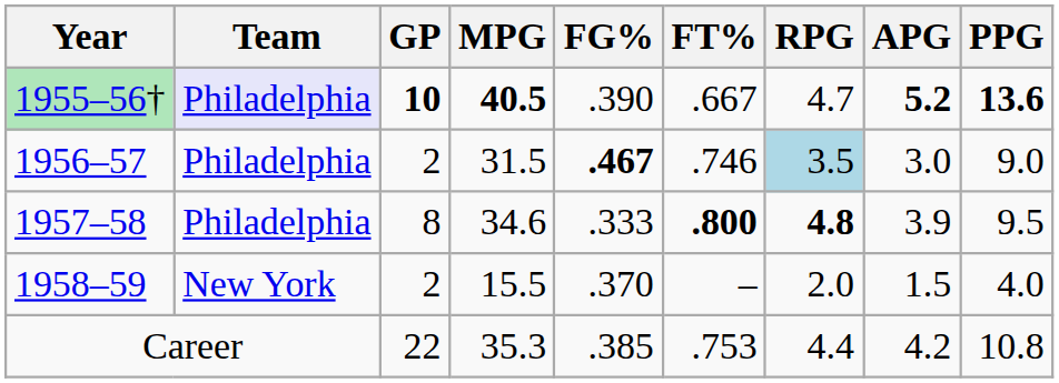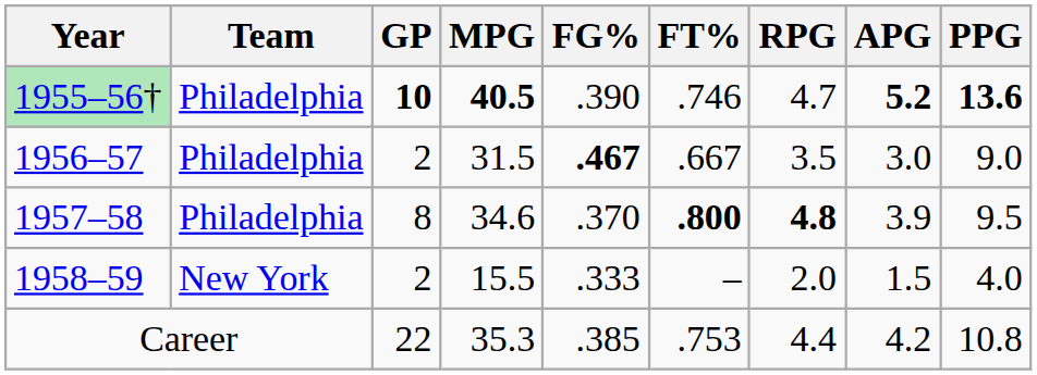 <table class="wikitable sortable" style="font-size:95%; text-align:right;">
 <tr>
 <th>Year</th>
 <th>Team</th>
 <th>GP</th>
 <th>MPG</th>
 <th>FG%</th>
 <th>FT%</th>
 <th>RPG</th>
 <th>APG</th>
 <th>PPG</th>
 </tr>
 <tr>
 <td style="text-align:left;background:#afe6ba;"><a href='#'>1955–56</a>†</td>
-<td style="background: lavender; text-align:left;"><a href='#'>Philadelphia</a></td>
+<td style="text-align:left;"><a href='#'>Philadelphia</a></td>
 <td><strong>10</strong></td>
 <td><strong>40.5</strong></td>
 <td>.390</td>
-<td>.667</td>
+<td>.746</td>
 <td>4.7</td>
 <td><strong>5.2</strong></td>
 <td><strong>13.6</strong></td>
 </tr>
 <tr>
 <td style="text-align:left;"><a href='#'>1956–57</a></td>
 <td style="text-align:left;"><a href='#'>Philadelphia</a></td>
 <td>2</td>
 <td>31.5</td>
 <td><strong>.467</strong></td>
-<td>.746</td>
-<td style="background: lightblue;">3.5</td>
+<td>.667</td>
+<td>3.5</td>
 <td>3.0</td>
 <td>9.0</td>
 </tr>
 <tr>
 <td style="text-align:left;"><a href='#'>1957–58</a></td>
 <td style="text-align:left;"><a href='#'>Philadelphia</a></td>
 <td>8</td>
 <td>34.6</td>
-<td>.333</td>
+<td>.370</td>
 <td><strong>.800</strong></td>
 <td><strong>4.8</strong></td>
 <td>3.9</td>
 <td>9.5</td>
 </tr>
 <tr>
 <td style="text-align:left;"><a href='#'>1958–59</a></td>
 <td style="text-align:left;"><a href='#'>New York</a></td>
 <td>2</td>
 <td>15.5</td>
-<td>.370</td>
+<td>.333</td>
 <td>–</td>
 <td>2.0</td>
 <td>1.5</td>
 <td>4.0</td>
 </tr>
 <tr class="sortbottom">
 <td colspan="2" style="text-align:center;">Career</td>
 <td>22</td>
 <td>35.3</td>
 <td>.385</td>
 <td>.753</td>
 <td>4.4</td>
 <td>4.2</td>
 <td>10.8</td>
 </tr>
 </table>
